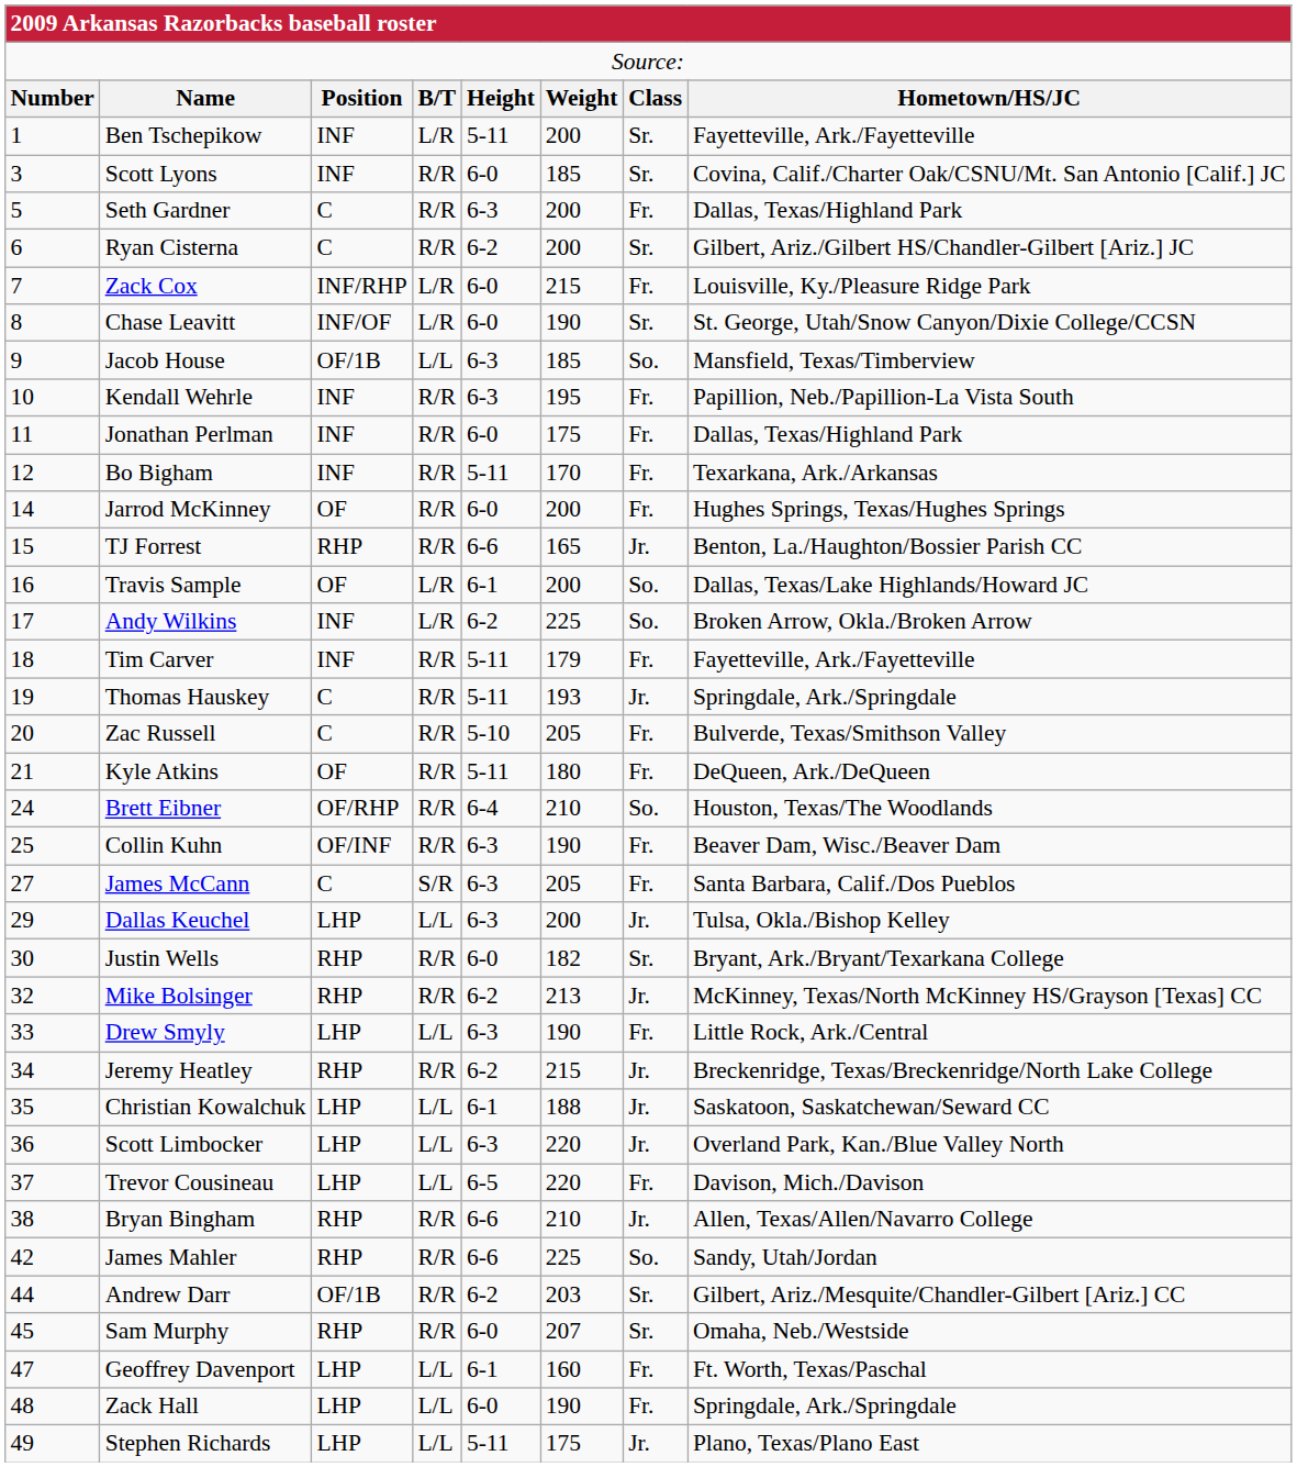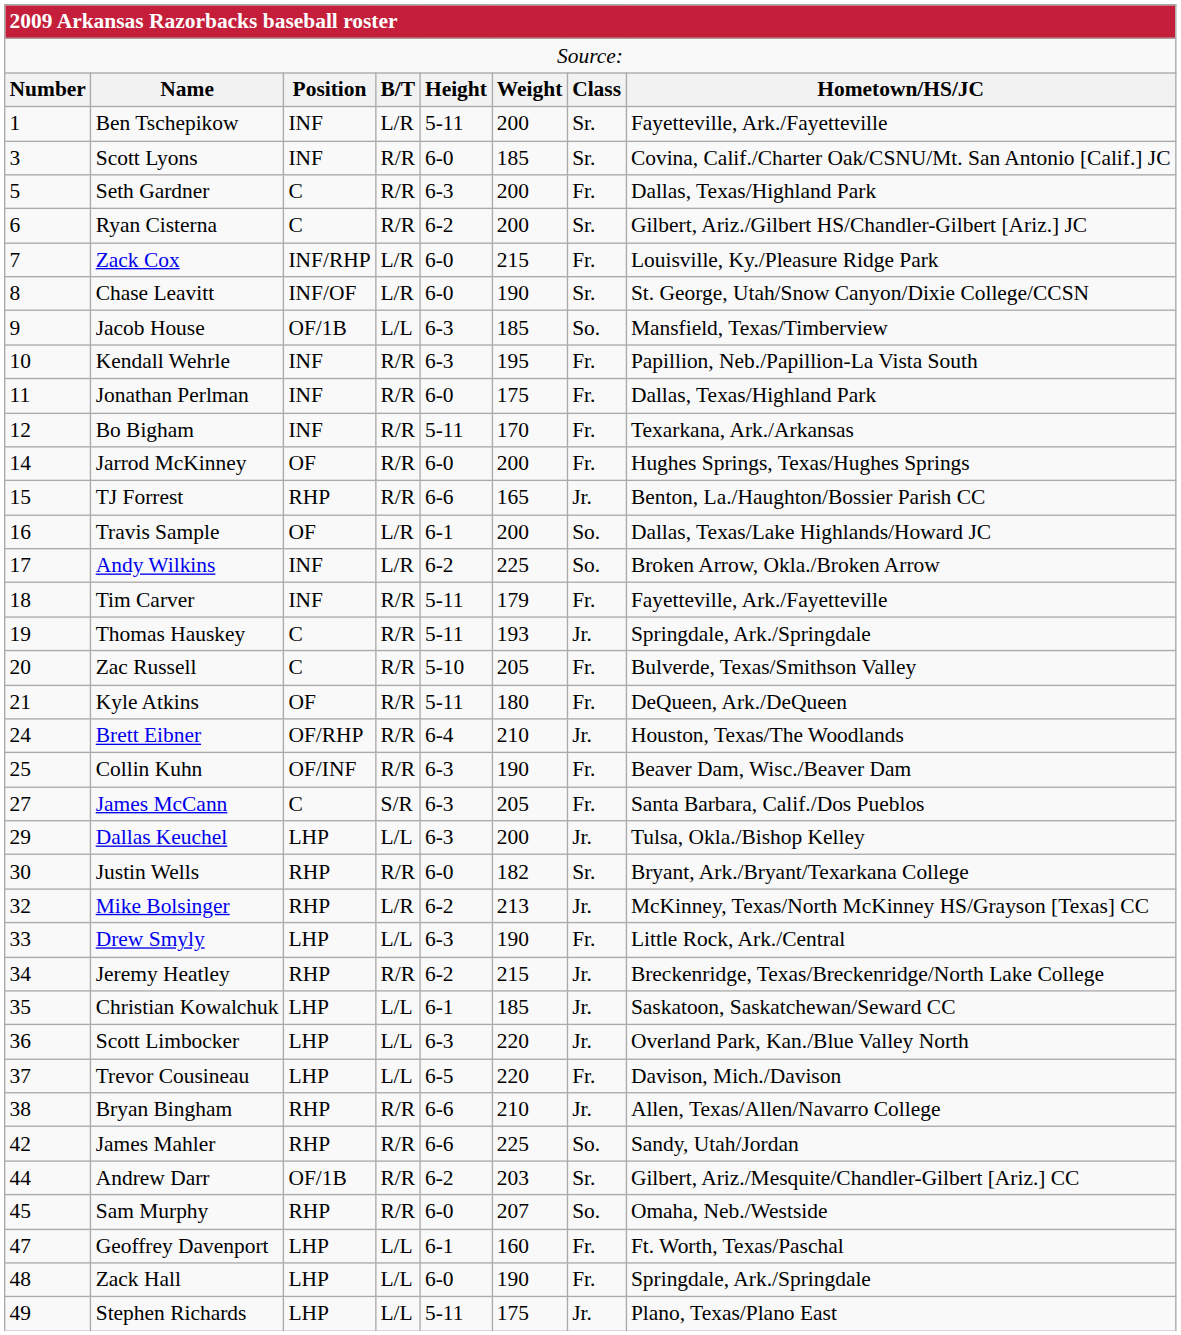 <table class="wikitable">
 <tr>
 <td colspan="9" style="background-color: #C41E3A; color: #FFFFFF"><strong>2009 Arkansas Razorbacks baseball roster</strong></td>
 </tr>
 <tr>
 <td colspan="9" align="center"><em>Source: </em></td>
 </tr>
 <tr>
 <th>Number</th>
 <th>Name</th>
 <th>Position</th>
 <th>B/T</th>
 <th>Height</th>
 <th>Weight</th>
 <th>Class</th>
 <th>Hometown/HS/JC</th>
 </tr>
 <tr>
 <td>1</td>
 <td>Ben Tschepikow</td>
 <td>INF</td>
 <td>L/R</td>
 <td>5-11</td>
 <td>200</td>
 <td>Sr.</td>
 <td>Fayetteville, Ark./Fayetteville</td>
 </tr>
 <tr>
 <td>3</td>
 <td>Scott Lyons</td>
 <td>INF</td>
 <td>R/R</td>
 <td>6-0</td>
 <td>185</td>
 <td>Sr.</td>
 <td>Covina, Calif./Charter Oak/CSNU/Mt. San Antonio [Calif.] JC</td>
 </tr>
 <tr>
 <td>5</td>
 <td>Seth Gardner</td>
 <td>C</td>
 <td>R/R</td>
 <td>6-3</td>
 <td>200</td>
 <td>Fr.</td>
 <td>Dallas, Texas/Highland Park</td>
 </tr>
 <tr>
 <td>6</td>
 <td>Ryan Cisterna</td>
 <td>C</td>
 <td>R/R</td>
 <td>6-2</td>
 <td>200</td>
 <td>Sr.</td>
 <td>Gilbert, Ariz./Gilbert HS/Chandler-Gilbert [Ariz.] JC</td>
 </tr>
 <tr>
 <td>7</td>
 <td><a href='#'>Zack Cox</a></td>
 <td>INF/RHP</td>
 <td>L/R</td>
 <td>6-0</td>
 <td>215</td>
 <td>Fr.</td>
 <td>Louisville, Ky./Pleasure Ridge Park</td>
 </tr>
 <tr>
 <td>8</td>
 <td>Chase Leavitt</td>
 <td>INF/OF</td>
 <td>L/R</td>
 <td>6-0</td>
 <td>190</td>
 <td>Sr.</td>
 <td>St. George, Utah/Snow Canyon/Dixie College/CCSN</td>
 </tr>
 <tr>
 <td>9</td>
 <td>Jacob House</td>
 <td>OF/1B</td>
 <td>L/L</td>
 <td>6-3</td>
 <td>185</td>
 <td>So.</td>
 <td>Mansfield, Texas/Timberview</td>
 </tr>
 <tr>
 <td>10</td>
 <td>Kendall Wehrle</td>
 <td>INF</td>
 <td>R/R</td>
 <td>6-3</td>
 <td>195</td>
 <td>Fr.</td>
 <td>Papillion, Neb./Papillion-La Vista South</td>
 </tr>
 <tr>
 <td>11</td>
 <td>Jonathan Perlman</td>
 <td>INF</td>
 <td>R/R</td>
 <td>6-0</td>
 <td>175</td>
 <td>Fr.</td>
 <td>Dallas, Texas/Highland Park</td>
 </tr>
 <tr>
 <td>12</td>
 <td>Bo Bigham</td>
 <td>INF</td>
 <td>R/R</td>
 <td>5-11</td>
 <td>170</td>
 <td>Fr.</td>
 <td>Texarkana, Ark./Arkansas</td>
 </tr>
 <tr>
 <td>14</td>
 <td>Jarrod McKinney</td>
 <td>OF</td>
 <td>R/R</td>
 <td>6-0</td>
 <td>200</td>
 <td>Fr.</td>
 <td>Hughes Springs, Texas/Hughes Springs</td>
 </tr>
 <tr>
 <td>15</td>
 <td>TJ Forrest</td>
 <td>RHP</td>
 <td>R/R</td>
 <td>6-6</td>
 <td>165</td>
 <td>Jr.</td>
 <td>Benton, La./Haughton/Bossier Parish CC</td>
 </tr>
 <tr>
 <td>16</td>
 <td>Travis Sample</td>
 <td>OF</td>
 <td>L/R</td>
 <td>6-1</td>
 <td>200</td>
 <td>So.</td>
 <td>Dallas, Texas/Lake Highlands/Howard JC</td>
 </tr>
 <tr>
 <td>17</td>
 <td><a href='#'>Andy Wilkins</a></td>
 <td>INF</td>
 <td>L/R</td>
 <td>6-2</td>
 <td>225</td>
 <td>So.</td>
 <td>Broken Arrow, Okla./Broken Arrow</td>
 </tr>
 <tr>
 <td>18</td>
 <td>Tim Carver</td>
 <td>INF</td>
 <td>R/R</td>
 <td>5-11</td>
 <td>179</td>
 <td>Fr.</td>
 <td>Fayetteville, Ark./Fayetteville</td>
 </tr>
 <tr>
 <td>19</td>
 <td>Thomas Hauskey</td>
 <td>C</td>
 <td>R/R</td>
 <td>5-11</td>
 <td>193</td>
 <td>Jr.</td>
 <td>Springdale, Ark./Springdale</td>
 </tr>
 <tr>
 <td>20</td>
 <td>Zac Russell</td>
 <td>C</td>
 <td>R/R</td>
 <td>5-10</td>
 <td>205</td>
 <td>Fr.</td>
 <td>Bulverde, Texas/Smithson Valley</td>
 </tr>
 <tr>
 <td>21</td>
 <td>Kyle Atkins</td>
 <td>OF</td>
 <td>R/R</td>
 <td>5-11</td>
 <td>180</td>
 <td>Fr.</td>
 <td>DeQueen, Ark./DeQueen</td>
 </tr>
 <tr>
 <td>24</td>
 <td><a href='#'>Brett Eibner</a></td>
 <td>OF/RHP</td>
 <td>R/R</td>
 <td>6-4</td>
 <td>210</td>
-<td>So.</td>
+<td>Jr.</td>
 <td>Houston, Texas/The Woodlands</td>
 </tr>
 <tr>
 <td>25</td>
 <td>Collin Kuhn</td>
 <td>OF/INF</td>
 <td>R/R</td>
 <td>6-3</td>
 <td>190</td>
 <td>Fr.</td>
 <td>Beaver Dam, Wisc./Beaver Dam</td>
 </tr>
 <tr>
 <td>27</td>
 <td><a href='#'>James McCann</a></td>
 <td>C</td>
 <td>S/R</td>
 <td>6-3</td>
 <td>205</td>
 <td>Fr.</td>
 <td>Santa Barbara, Calif./Dos Pueblos</td>
 </tr>
 <tr>
 <td>29</td>
 <td><a href='#'>Dallas Keuchel</a></td>
 <td>LHP</td>
 <td>L/L</td>
 <td>6-3</td>
 <td>200</td>
 <td>Jr.</td>
 <td>Tulsa, Okla./Bishop Kelley</td>
 </tr>
 <tr>
 <td>30</td>
 <td>Justin Wells</td>
 <td>RHP</td>
 <td>R/R</td>
 <td>6-0</td>
 <td>182</td>
 <td>Sr.</td>
 <td>Bryant, Ark./Bryant/Texarkana College</td>
 </tr>
 <tr>
 <td>32</td>
 <td><a href='#'>Mike Bolsinger</a></td>
 <td>RHP</td>
-<td>R/R</td>
+<td>L/R</td>
 <td>6-2</td>
 <td>213</td>
 <td>Jr.</td>
 <td>McKinney, Texas/North McKinney HS/Grayson [Texas] CC</td>
 </tr>
 <tr>
 <td>33</td>
 <td><a href='#'>Drew Smyly</a></td>
 <td>LHP</td>
 <td>L/L</td>
 <td>6-3</td>
 <td>190</td>
 <td>Fr.</td>
 <td>Little Rock, Ark./Central</td>
 </tr>
 <tr>
 <td>34</td>
 <td>Jeremy Heatley</td>
 <td>RHP</td>
 <td>R/R</td>
 <td>6-2</td>
 <td>215</td>
 <td>Jr.</td>
 <td>Breckenridge, Texas/Breckenridge/North Lake College</td>
 </tr>
 <tr>
 <td>35</td>
 <td>Christian Kowalchuk</td>
 <td>LHP</td>
 <td>L/L</td>
 <td>6-1</td>
-<td>188</td>
+<td>185</td>
 <td>Jr.</td>
 <td>Saskatoon, Saskatchewan/Seward CC</td>
 </tr>
 <tr>
 <td>36</td>
 <td>Scott Limbocker</td>
 <td>LHP</td>
 <td>L/L</td>
 <td>6-3</td>
 <td>220</td>
 <td>Jr.</td>
 <td>Overland Park, Kan./Blue Valley North</td>
 </tr>
 <tr>
 <td>37</td>
 <td>Trevor Cousineau</td>
 <td>LHP</td>
 <td>L/L</td>
 <td>6-5</td>
 <td>220</td>
 <td>Fr.</td>
 <td>Davison, Mich./Davison</td>
 </tr>
 <tr>
 <td>38</td>
 <td>Bryan Bingham</td>
 <td>RHP</td>
 <td>R/R</td>
 <td>6-6</td>
 <td>210</td>
 <td>Jr.</td>
 <td>Allen, Texas/Allen/Navarro College</td>
 </tr>
 <tr>
 <td>42</td>
 <td>James Mahler</td>
 <td>RHP</td>
 <td>R/R</td>
 <td>6-6</td>
 <td>225</td>
 <td>So.</td>
 <td>Sandy, Utah/Jordan</td>
 </tr>
 <tr>
 <td>44</td>
 <td>Andrew Darr</td>
 <td>OF/1B</td>
 <td>R/R</td>
 <td>6-2</td>
 <td>203</td>
 <td>Sr.</td>
 <td>Gilbert, Ariz./Mesquite/Chandler-Gilbert [Ariz.] CC</td>
 </tr>
 <tr>
 <td>45</td>
 <td>Sam Murphy</td>
 <td>RHP</td>
 <td>R/R</td>
 <td>6-0</td>
 <td>207</td>
-<td>Sr.</td>
+<td>So.</td>
 <td>Omaha, Neb./Westside</td>
 </tr>
 <tr>
 <td>47</td>
 <td>Geoffrey Davenport</td>
 <td>LHP</td>
 <td>L/L</td>
 <td>6-1</td>
 <td>160</td>
 <td>Fr.</td>
 <td>Ft. Worth, Texas/Paschal</td>
 </tr>
 <tr>
 <td>48</td>
 <td>Zack Hall</td>
 <td>LHP</td>
 <td>L/L</td>
 <td>6-0</td>
 <td>190</td>
 <td>Fr.</td>
 <td>Springdale, Ark./Springdale</td>
 </tr>
 <tr>
 <td>49</td>
 <td>Stephen Richards</td>
 <td>LHP</td>
 <td>L/L</td>
 <td>5-11</td>
 <td>175</td>
 <td>Jr.</td>
 <td>Plano, Texas/Plano East</td>
 </tr>
 </table>
